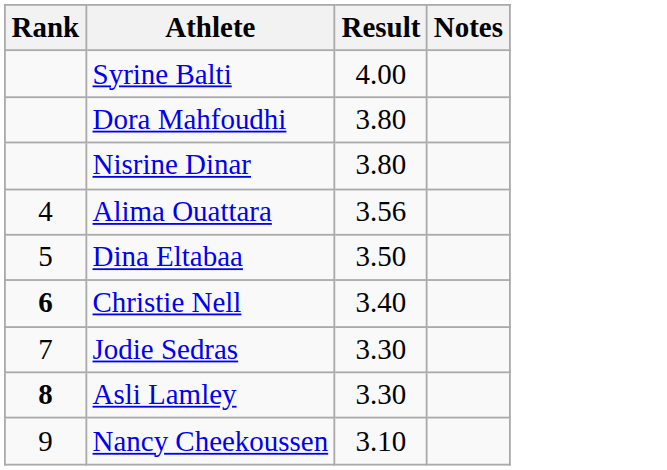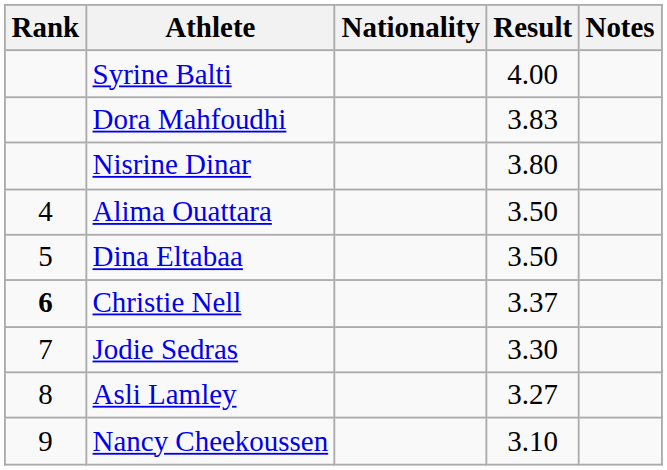 <table class="wikitable sortable" style="text-align:center">
 <tr>
 <th>Rank</th>
 <th>Athlete</th>
+<th>Nationality</th>
 <th>Result</th>
 <th>Notes</th>
 </tr>
 <tr>
 <td></td>
 <td align="left"><a href='#'>Syrine Balti</a></td>
+<td align=left></td>
 <td>4.00</td>
 <td></td>
 </tr>
 <tr>
 <td></td>
 <td align="left"><a href='#'>Dora Mahfoudhi</a></td>
-<td>3.80</td>
+<td align=left></td>
+<td>3.83</td>
 <td></td>
 </tr>
 <tr>
 <td></td>
 <td align="left"><a href='#'>Nisrine Dinar</a></td>
+<td align=left></td>
 <td>3.80</td>
 <td></td>
 </tr>
 <tr>
 <td>4</td>
 <td align="left"><a href='#'>Alima Ouattara</a></td>
-<td>3.56</td>
+<td align=left></td>
+<td>3.50</td>
 <td></td>
 </tr>
 <tr>
 <td>5</td>
 <td align="left"><a href='#'>Dina Eltabaa</a></td>
+<td align=left></td>
 <td>3.50</td>
 <td></td>
 </tr>
 <tr>
 <td><strong>6</strong></td>
 <td align="left"><a href='#'>Christie Nell</a></td>
-<td>3.40</td>
+<td align=left></td>
+<td>3.37</td>
 <td></td>
 </tr>
 <tr>
 <td>7</td>
 <td align="left"><a href='#'>Jodie Sedras</a></td>
+<td align=left></td>
 <td>3.30</td>
 <td></td>
 </tr>
 <tr>
-<td><strong>8</strong></td>
+<td>8</td>
 <td align="left"><a href='#'>Asli Lamley</a></td>
-<td>3.30</td>
+<td align=left></td>
+<td>3.27</td>
 <td></td>
 </tr>
 <tr>
 <td>9</td>
 <td align="left"><a href='#'>Nancy Cheekoussen</a></td>
+<td align=left></td>
 <td>3.10</td>
 <td></td>
 </tr>
 </table>
